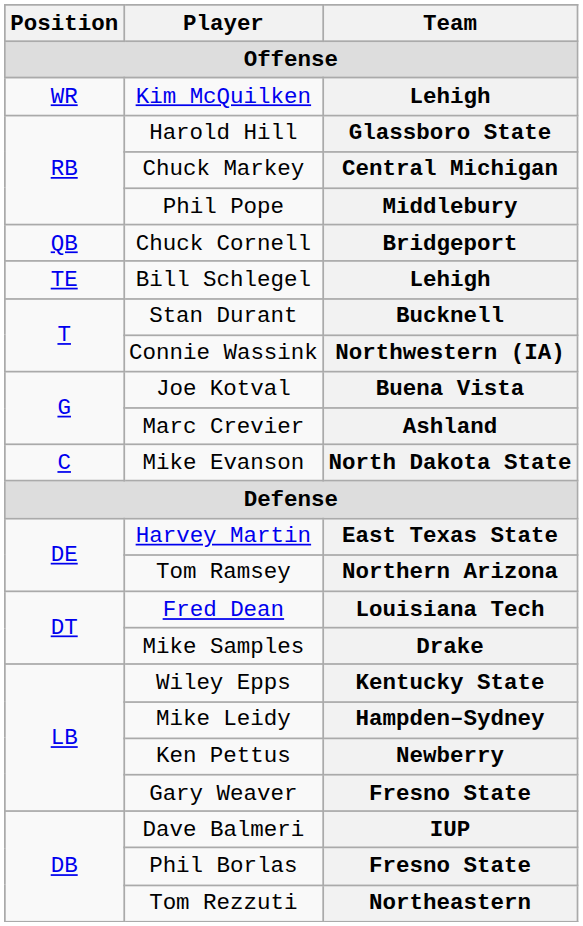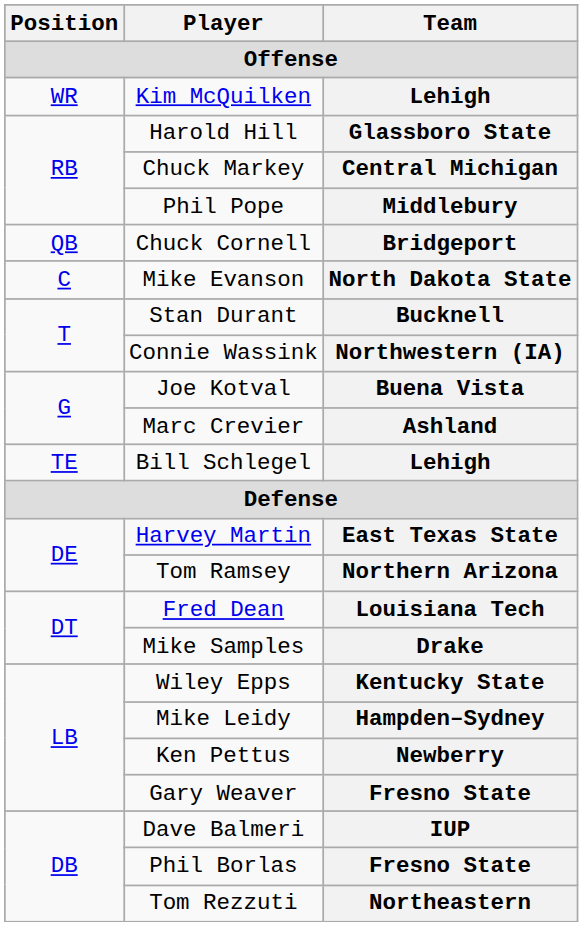 <table class="wikitable">
 <tr>
 <th>Position</th>
 <th>Player</th>
 <th>Team</th>
 </tr>
 <tr>
 <td colspan="3" style="text-align:center; background:#ddd;"><strong>Offense </strong></td>
 </tr>
 <tr style="text-align:center;">
 <td><a href='#'>WR</a></td>
 <td><a href='#'>Kim McQuilken</a></td>
 <th Style = >Lehigh</th>
 </tr>
 <tr style="text-align:center;">
 <td rowspan="3"><a href='#'>RB</a></td>
 <td>Harold Hill</td>
 <th Style = >Glassboro State</th>
 </tr>
 <tr style="text-align:center;">
 <td>Chuck Markey</td>
 <th Style = >Central Michigan</th>
 </tr>
 <tr style="text-align:center;">
 <td>Phil Pope</td>
 <th Style = >Middlebury</th>
 </tr>
 <tr style="text-align:center;">
 <td><a href='#'>QB</a></td>
 <td>Chuck Cornell</td>
 <th Style = >Bridgeport</th>
 </tr>
 <tr style="text-align:center;">
-<td><a href='#'>TE</a></td>
-<td>Bill Schlegel</td>
-<th Style = >Lehigh</th>
+<td><a href='#'>C</a></td>
+<td>Mike Evanson</td>
+<th Style = >North Dakota State</th>
 </tr>
 <tr style="text-align:center;">
 <td rowspan="2"><a href='#'>T</a></td>
 <td>Stan Durant</td>
 <th Style = >Bucknell</th>
 </tr>
 <tr style="text-align:center;">
 <td>Connie Wassink</td>
 <th Style = >Northwestern (IA)</th>
 </tr>
 <tr style="text-align:center;">
 <td rowspan="2"><a href='#'>G</a></td>
 <td>Joe Kotval</td>
 <th Style = >Buena Vista</th>
 </tr>
 <tr style="text-align:center;">
 <td>Marc Crevier</td>
 <th Style = >Ashland</th>
 </tr>
 <tr style="text-align:center;">
-<td><a href='#'>C</a></td>
-<td>Mike Evanson</td>
-<th Style = >North Dakota State</th>
+<td><a href='#'>TE</a></td>
+<td>Bill Schlegel</td>
+<th Style = >Lehigh</th>
 </tr>
 <tr>
 <td colspan="3" style="text-align:center; background:#ddd;"><strong>Defense</strong></td>
 </tr>
 <tr style="text-align:center;">
 <td rowspan="2"><a href='#'>DE</a></td>
 <td><a href='#'>Harvey Martin</a></td>
 <th Style = >East Texas State</th>
 </tr>
 <tr style="text-align:center;">
 <td>Tom Ramsey</td>
 <th Style = >Northern Arizona</th>
 </tr>
 <tr style="text-align:center;">
 <td rowspan="2"><a href='#'>DT</a></td>
 <td><a href='#'>Fred Dean</a></td>
 <th Style = >Louisiana Tech</th>
 </tr>
 <tr style="text-align:center;">
 <td>Mike Samples</td>
 <th Style = >Drake</th>
 </tr>
 <tr style="text-align:center;">
 <td rowspan="4"><a href='#'>LB</a></td>
 <td>Wiley Epps</td>
 <th Style = >Kentucky State</th>
 </tr>
 <tr style="text-align:center;">
 <td>Mike Leidy</td>
 <th Style = >Hampden–Sydney</th>
 </tr>
 <tr style="text-align:center;">
 <td>Ken Pettus</td>
 <th Style = >Newberry</th>
 </tr>
 <tr style="text-align:center;">
 <td>Gary Weaver</td>
 <th Style = >Fresno State</th>
 </tr>
 <tr style="text-align:center;">
 <td rowspan="3"><a href='#'>DB</a></td>
 <td>Dave Balmeri</td>
 <th Style = >IUP</th>
 </tr>
 <tr style="text-align:center;">
 <td>Phil Borlas</td>
 <th Style = >Fresno State</th>
 </tr>
 <tr style="text-align:center;">
 <td>Tom Rezzuti</td>
 <th Style = >Northeastern</th>
 </tr>
 </table>
